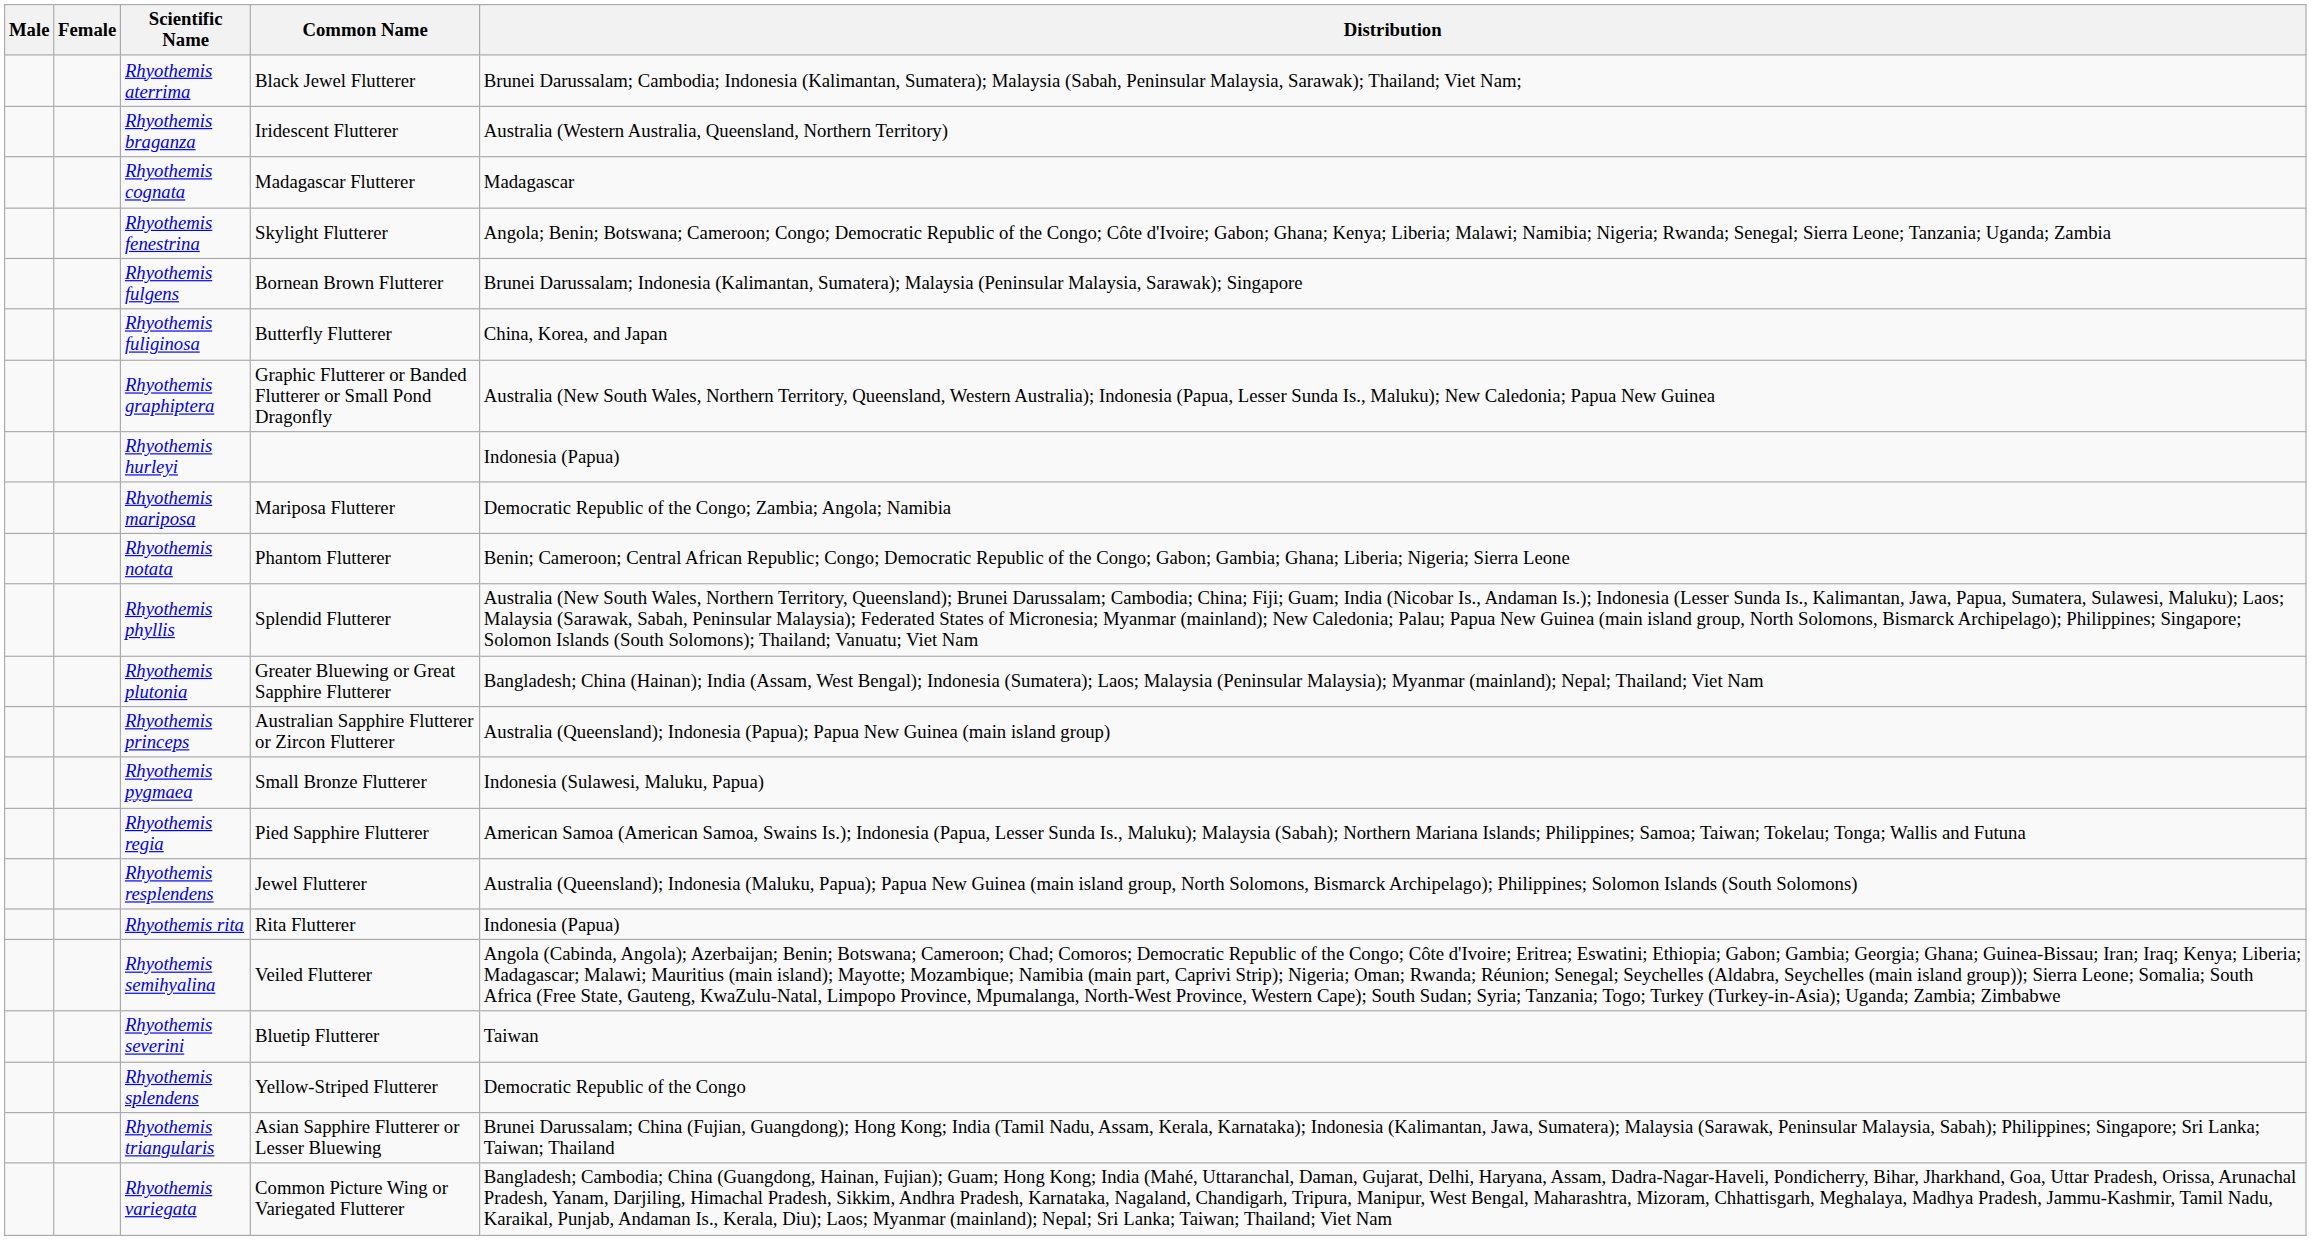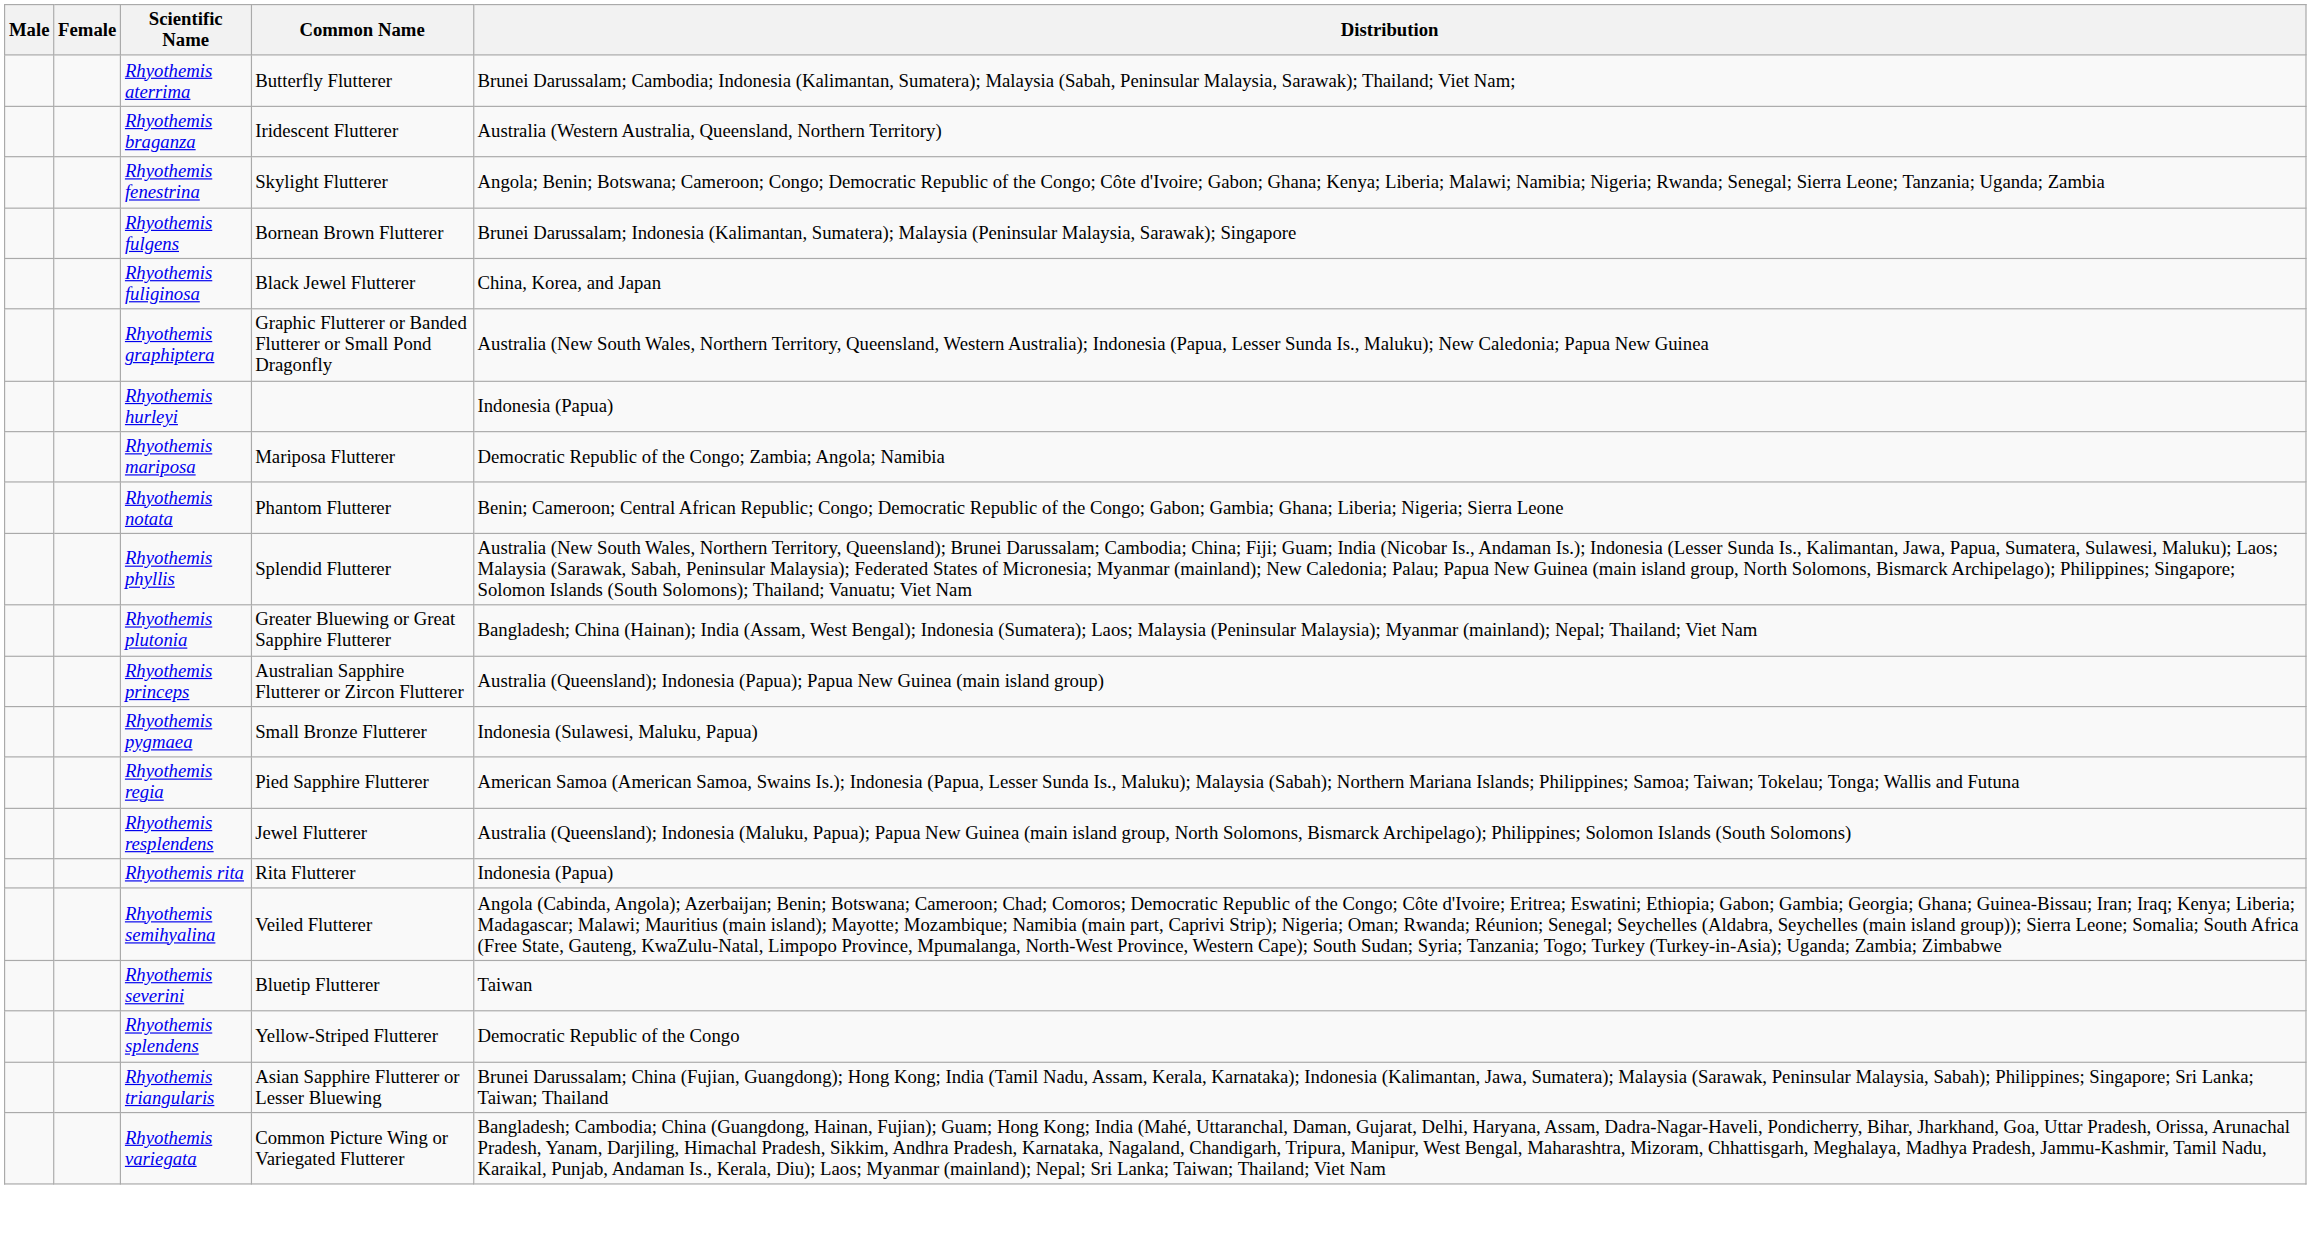 <table class="wikitable">
 <tr>
 <th>Male</th>
 <th>Female</th>
 <th>Scientific Name</th>
 <th>Common Name</th>
 <th>Distribution</th>
 </tr>
 <tr>
 <td></td>
 <td></td>
 <td><em><a href='#'>Rhyothemis aterrima</a></em> </td>
-<td>Black Jewel Flutterer</td>
+<td>Butterfly Flutterer</td>
 <td>Brunei Darussalam; Cambodia; Indonesia (Kalimantan, Sumatera); Malaysia (Sabah, Peninsular Malaysia, Sarawak); Thailand; Viet Nam;</td>
 </tr>
 <tr>
 <td></td>
 <td></td>
 <td><em><a href='#'>Rhyothemis braganza</a></em> </td>
 <td>Iridescent Flutterer</td>
 <td>Australia (Western Australia, Queensland, Northern Territory)</td>
-</tr>
-<tr>
-<td></td>
-<td></td>
-<td><em><a href='#'>Rhyothemis cognata</a></em> </td>
-<td>Madagascar Flutterer</td>
-<td>Madagascar</td>
 </tr>
 <tr>
 <td></td>
 <td></td>
 <td><em><a href='#'>Rhyothemis fenestrina</a></em> </td>
 <td>Skylight Flutterer</td>
 <td>Angola; Benin; Botswana; Cameroon; Congo; Democratic Republic of the Congo; Côte d'Ivoire; Gabon; Ghana; Kenya; Liberia; Malawi; Namibia; Nigeria; Rwanda; Senegal; Sierra Leone; Tanzania; Uganda; Zambia</td>
 </tr>
 <tr>
 <td></td>
 <td></td>
 <td><em><a href='#'>Rhyothemis fulgens</a></em> </td>
 <td>Bornean Brown Flutterer</td>
 <td>Brunei Darussalam; Indonesia (Kalimantan, Sumatera); Malaysia (Peninsular Malaysia, Sarawak); Singapore</td>
 </tr>
 <tr>
 <td></td>
 <td></td>
 <td><em><a href='#'>Rhyothemis fuliginosa</a></em> </td>
-<td>Butterfly Flutterer</td>
+<td>Black Jewel Flutterer</td>
 <td>China, Korea, and Japan</td>
 </tr>
 <tr>
 <td></td>
 <td></td>
 <td><em><a href='#'>Rhyothemis graphiptera</a></em> </td>
 <td>Graphic Flutterer or Banded Flutterer or Small Pond Dragonfly</td>
 <td>Australia (New South Wales, Northern Territory, Queensland, Western Australia); Indonesia (Papua, Lesser Sunda Is., Maluku); New Caledonia; Papua New Guinea</td>
 </tr>
 <tr>
 <td></td>
 <td></td>
 <td><em><a href='#'>Rhyothemis hurleyi</a></em> </td>
 <td></td>
 <td>Indonesia (Papua)</td>
 </tr>
 <tr>
 <td></td>
 <td></td>
 <td><em><a href='#'>Rhyothemis mariposa</a></em> </td>
 <td>Mariposa Flutterer</td>
 <td>Democratic Republic of the Congo; Zambia; Angola; Namibia</td>
 </tr>
 <tr>
 <td></td>
 <td></td>
 <td><em><a href='#'>Rhyothemis notata</a></em> </td>
 <td>Phantom Flutterer</td>
 <td>Benin; Cameroon; Central African Republic; Congo; Democratic Republic of the Congo; Gabon; Gambia; Ghana; Liberia; Nigeria; Sierra Leone</td>
 </tr>
 <tr>
 <td></td>
 <td></td>
 <td><em><a href='#'>Rhyothemis phyllis</a></em> </td>
 <td>Splendid Flutterer</td>
 <td>Australia (New South Wales, Northern Territory, Queensland); Brunei Darussalam; Cambodia; China; Fiji; Guam; India (Nicobar Is., Andaman Is.); Indonesia (Lesser Sunda Is., Kalimantan, Jawa, Papua, Sumatera, Sulawesi, Maluku); Laos; Malaysia (Sarawak, Sabah, Peninsular Malaysia); Federated States of Micronesia; Myanmar (mainland); New Caledonia; Palau; Papua New Guinea (main island group, North Solomons, Bismarck Archipelago); Philippines; Singapore; Solomon Islands (South Solomons); Thailand; Vanuatu; Viet Nam</td>
 </tr>
 <tr>
 <td></td>
 <td></td>
 <td><em><a href='#'>Rhyothemis plutonia</a></em> </td>
 <td>Greater Bluewing or Great Sapphire Flutterer</td>
 <td>Bangladesh; China (Hainan); India (Assam, West Bengal); Indonesia (Sumatera); Laos; Malaysia (Peninsular Malaysia); Myanmar (mainland); Nepal; Thailand; Viet Nam</td>
 </tr>
 <tr>
 <td></td>
 <td></td>
 <td><em><a href='#'>Rhyothemis princeps</a></em> </td>
 <td>Australian Sapphire Flutterer or Zircon Flutterer</td>
 <td>Australia (Queensland); Indonesia (Papua); Papua New Guinea (main island group)</td>
 </tr>
 <tr>
 <td></td>
 <td></td>
 <td><em><a href='#'>Rhyothemis pygmaea</a></em> </td>
 <td>Small Bronze Flutterer</td>
 <td>Indonesia (Sulawesi, Maluku, Papua)</td>
 </tr>
 <tr>
 <td></td>
 <td></td>
 <td><em><a href='#'>Rhyothemis regia</a></em> </td>
 <td>Pied Sapphire Flutterer</td>
 <td>American Samoa (American Samoa, Swains Is.); Indonesia (Papua, Lesser Sunda Is., Maluku); Malaysia (Sabah); Northern Mariana Islands; Philippines; Samoa; Taiwan; Tokelau; Tonga; Wallis and Futuna</td>
 </tr>
 <tr>
 <td></td>
 <td></td>
 <td><em><a href='#'>Rhyothemis resplendens</a></em> </td>
 <td>Jewel Flutterer</td>
 <td>Australia (Queensland); Indonesia (Maluku, Papua); Papua New Guinea (main island group, North Solomons, Bismarck Archipelago); Philippines; Solomon Islands (South Solomons)</td>
 </tr>
 <tr>
 <td></td>
 <td></td>
 <td><em><a href='#'>Rhyothemis rita</a></em> </td>
 <td>Rita Flutterer</td>
 <td>Indonesia (Papua)</td>
 </tr>
 <tr>
 <td></td>
 <td></td>
 <td><em><a href='#'>Rhyothemis semihyalina</a></em> </td>
 <td>Veiled Flutterer</td>
 <td>Angola (Cabinda, Angola); Azerbaijan; Benin; Botswana; Cameroon; Chad; Comoros; Democratic Republic of the Congo; Côte d'Ivoire; Eritrea; Eswatini; Ethiopia; Gabon; Gambia; Georgia; Ghana; Guinea-Bissau; Iran; Iraq; Kenya; Liberia; Madagascar; Malawi; Mauritius (main island); Mayotte; Mozambique; Namibia (main part, Caprivi Strip); Nigeria; Oman; Rwanda; Réunion; Senegal; Seychelles (Aldabra, Seychelles (main island group)); Sierra Leone; Somalia; South Africa (Free State, Gauteng, KwaZulu-Natal, Limpopo Province, Mpumalanga, North-West Province, Western Cape); South Sudan; Syria; Tanzania; Togo; Turkey (Turkey-in-Asia); Uganda; Zambia; Zimbabwe</td>
 </tr>
 <tr>
 <td></td>
 <td></td>
 <td><em><a href='#'>Rhyothemis severini</a></em> </td>
 <td>Bluetip Flutterer</td>
 <td>Taiwan</td>
 </tr>
 <tr>
 <td></td>
 <td></td>
 <td><em><a href='#'>Rhyothemis splendens</a></em> </td>
 <td>Yellow-Striped Flutterer</td>
 <td>Democratic Republic of the Congo</td>
 </tr>
 <tr>
 <td></td>
 <td></td>
 <td><em><a href='#'>Rhyothemis triangularis</a></em> </td>
 <td>Asian Sapphire Flutterer or Lesser Bluewing</td>
 <td>Brunei Darussalam; China (Fujian, Guangdong); Hong Kong; India (Tamil Nadu, Assam, Kerala, Karnataka); Indonesia (Kalimantan, Jawa, Sumatera); Malaysia (Sarawak, Peninsular Malaysia, Sabah); Philippines; Singapore; Sri Lanka; Taiwan; Thailand</td>
 </tr>
 <tr>
 <td></td>
 <td></td>
 <td><em><a href='#'>Rhyothemis variegata</a></em> </td>
 <td>Common Picture Wing or Variegated Flutterer</td>
 <td>Bangladesh; Cambodia; China (Guangdong, Hainan, Fujian); Guam; Hong Kong; India (Mahé, Uttaranchal, Daman, Gujarat, Delhi, Haryana, Assam, Dadra-Nagar-Haveli, Pondicherry, Bihar, Jharkhand, Goa, Uttar Pradesh, Orissa, Arunachal Pradesh, Yanam, Darjiling, Himachal Pradesh, Sikkim, Andhra Pradesh, Karnataka, Nagaland, Chandigarh, Tripura, Manipur, West Bengal, Maharashtra, Mizoram, Chhattisgarh, Meghalaya, Madhya Pradesh, Jammu-Kashmir, Tamil Nadu, Karaikal, Punjab, Andaman Is., Kerala, Diu); Laos; Myanmar (mainland); Nepal; Sri Lanka; Taiwan; Thailand; Viet Nam</td>
 </tr>
 </table>
